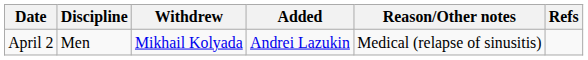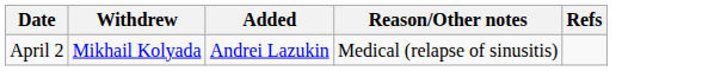 <table class="wikitable sortable">
 <tr>
 <th>Date</th>
-<th>Discipline</th>
 <th>Withdrew</th>
 <th>Added</th>
 <th>Reason/Other notes</th>
 <th>Refs</th>
 </tr>
 <tr>
 <td>April 2</td>
-<td>Men</td>
 <td> <a href='#'>Mikhail Kolyada</a></td>
 <td> <a href='#'>Andrei Lazukin</a></td>
 <td>Medical (relapse of sinusitis)</td>
 <td></td>
 </tr>
 </table>
